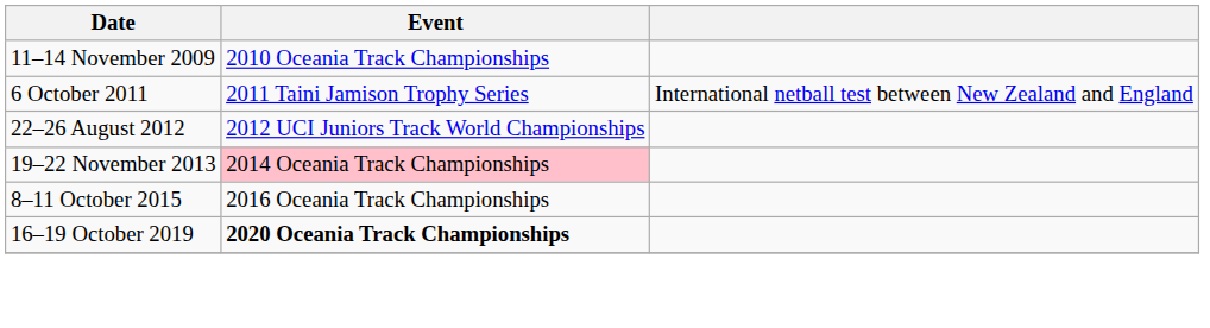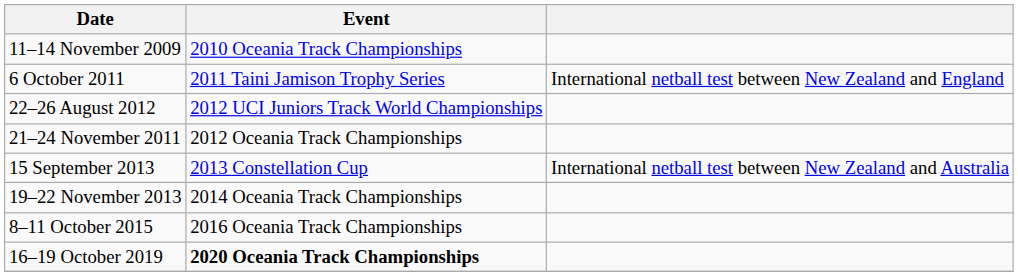 <table class="wikitable collapsible">
 <tr>
 <th>Date</th>
 <th>Event</th>
 <th></th>
 </tr>
 <tr>
 <td>11–14 November 2009</td>
 <td><a href='#'>2010 Oceania Track Championships</a></td>
 <td></td>
 </tr>
 <tr>
 <td>6 October 2011</td>
 <td><a href='#'>2011 Taini Jamison Trophy Series</a></td>
 <td>International <a href='#'>netball test</a> between <a href='#'>New Zealand</a> and <a href='#'>England</a></td>
 </tr>
 <tr>
 <td>22–26 August 2012</td>
 <td><a href='#'>2012 UCI Juniors Track World Championships</a></td>
 <td></td>
 </tr>
 <tr>
+<td>21–24 November 2011</td>
+<td>2012 Oceania Track Championships</td>
+<td></td>
+</tr>
+<tr>
+<td>15 September 2013</td>
+<td><a href='#'>2013 Constellation Cup</a></td>
+<td>International <a href='#'>netball test</a> between <a href='#'>New Zealand</a> and <a href='#'>Australia</a></td>
+</tr>
+<tr>
 <td>19–22 November 2013</td>
-<td style="background: pink;">2014 Oceania Track Championships</td>
+<td>2014 Oceania Track Championships</td>
 <td></td>
 </tr>
 <tr>
 <td>8–11 October 2015</td>
 <td>2016 Oceania Track Championships</td>
 <td></td>
 </tr>
 <tr>
 <td>16–19 October 2019</td>
 <td><strong>2020 Oceania Track Championships</strong></td>
 <td></td>
 </tr>
 <tr>
 </tr>
 </table>
